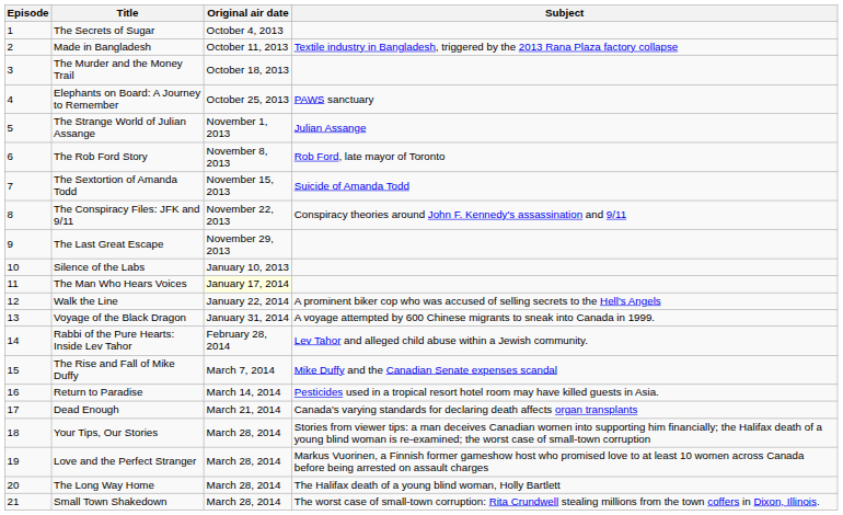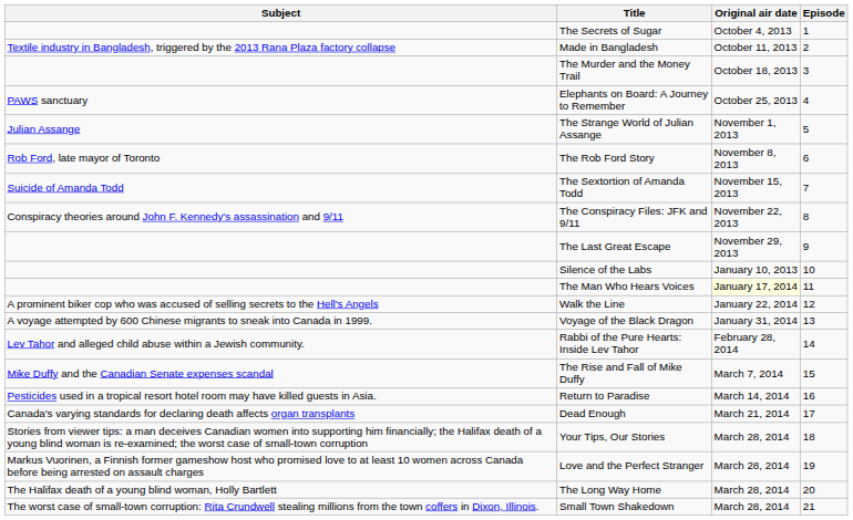 <table class="wikitable">
 <tr>
-<th>Episode</th>
+<th>Subject</th>
 <th>Title</th>
 <th scope="col" style="width: 124px;">Original air date</th>
-<th>Subject</th>
+<th>Episode</th>
 </tr>
 <tr>
-<td>1</td>
+<td></td>
 <td>The Secrets of Sugar</td>
 <td>October 4, 2013</td>
-<td></td>
+<td>1</td>
 </tr>
 <tr>
-<td>2</td>
+<td><a href='#'>Textile industry in Bangladesh</a>, triggered by the <a href='#'>2013 Rana Plaza factory collapse</a></td>
 <td>Made in Bangladesh</td>
 <td>October 11, 2013</td>
-<td><a href='#'>Textile industry in Bangladesh</a>, triggered by the <a href='#'>2013 Rana Plaza factory collapse</a></td>
+<td>2</td>
 </tr>
 <tr>
-<td>3</td>
+<td></td>
 <td>The Murder and the Money Trail</td>
 <td>October 18, 2013</td>
-<td></td>
+<td>3</td>
 </tr>
 <tr>
-<td>4</td>
+<td><a href='#'>PAWS</a> sanctuary</td>
 <td>Elephants on Board: A Journey to Remember</td>
 <td>October 25, 2013</td>
-<td><a href='#'>PAWS</a> sanctuary</td>
+<td>4</td>
 </tr>
 <tr>
-<td>5</td>
+<td><a href='#'>Julian Assange</a></td>
 <td>The Strange World of Julian Assange</td>
 <td>November 1, 2013</td>
-<td><a href='#'>Julian Assange</a></td>
+<td>5</td>
 </tr>
 <tr>
-<td>6</td>
+<td><a href='#'>Rob Ford</a>, late mayor of Toronto</td>
 <td>The Rob Ford Story</td>
 <td>November 8, 2013</td>
-<td><a href='#'>Rob Ford</a>, late mayor of Toronto</td>
+<td>6</td>
 </tr>
 <tr>
-<td>7</td>
+<td><a href='#'>Suicide of Amanda Todd</a></td>
 <td>The Sextortion of Amanda Todd</td>
 <td>November 15, 2013</td>
-<td><a href='#'>Suicide of Amanda Todd</a></td>
+<td>7</td>
 </tr>
 <tr>
-<td>8</td>
+<td>Conspiracy theories around <a href='#'>John F. Kennedy's assassination</a> and <a href='#'>9/11</a></td>
 <td>The Conspiracy Files: JFK and 9/11</td>
 <td>November 22, 2013</td>
-<td>Conspiracy theories around <a href='#'>John F. Kennedy's assassination</a> and <a href='#'>9/11</a></td>
+<td>8</td>
 </tr>
 <tr>
-<td>9</td>
+<td></td>
 <td>The Last Great Escape</td>
 <td>November 29, 2013</td>
-<td></td>
+<td>9</td>
 </tr>
 <tr>
-<td>10</td>
+<td></td>
 <td>Silence of the Labs</td>
 <td>January 10, 2013</td>
-<td></td>
+<td>10</td>
 </tr>
 <tr>
-<td>11</td>
+<td></td>
 <td>The Man Who Hears Voices</td>
 <td style="background: lightyellow;">January 17, 2014</td>
-<td></td>
+<td>11</td>
 </tr>
 <tr>
-<td>12</td>
+<td>A prominent biker cop who was accused of selling secrets to the <a href='#'>Hell's Angels</a></td>
 <td>Walk the Line</td>
 <td>January 22, 2014</td>
-<td>A prominent biker cop who was accused of selling secrets to the <a href='#'>Hell's Angels</a></td>
+<td>12</td>
 </tr>
 <tr>
-<td>13</td>
+<td>A voyage attempted by 600 Chinese migrants to sneak into Canada in 1999.</td>
 <td>Voyage of the Black Dragon</td>
 <td>January 31, 2014</td>
-<td>A voyage attempted by 600 Chinese migrants to sneak into Canada in 1999.</td>
+<td>13</td>
 </tr>
 <tr>
-<td>14</td>
+<td><a href='#'>Lev Tahor</a> and alleged child abuse within a Jewish community.</td>
 <td>Rabbi of the Pure Hearts: Inside Lev Tahor</td>
 <td>February 28, 2014</td>
-<td><a href='#'>Lev Tahor</a> and alleged child abuse within a Jewish community.</td>
+<td>14</td>
 </tr>
 <tr>
-<td>15</td>
+<td><a href='#'>Mike Duffy</a> and the <a href='#'>Canadian Senate expenses scandal</a></td>
 <td>The Rise and Fall of Mike Duffy</td>
 <td>March 7, 2014</td>
-<td><a href='#'>Mike Duffy</a> and the <a href='#'>Canadian Senate expenses scandal</a></td>
+<td>15</td>
 </tr>
 <tr>
-<td>16</td>
+<td><a href='#'>Pesticides</a> used in a tropical resort hotel room may have killed guests in Asia.</td>
 <td>Return to Paradise</td>
 <td>March 14, 2014</td>
-<td><a href='#'>Pesticides</a> used in a tropical resort hotel room may have killed guests in Asia.</td>
+<td>16</td>
 </tr>
 <tr>
-<td>17</td>
+<td>Canada's varying standards for declaring death affects <a href='#'>organ transplants</a></td>
 <td>Dead Enough</td>
 <td>March 21, 2014</td>
-<td>Canada's varying standards for declaring death affects <a href='#'>organ transplants</a></td>
+<td>17</td>
 </tr>
 <tr>
-<td>18</td>
+<td>Stories from viewer tips: a man deceives Canadian women into supporting him financially; the Halifax death of a young blind woman is re-examined; the worst case of small-town corruption</td>
 <td>Your Tips, Our Stories</td>
 <td>March 28, 2014</td>
-<td>Stories from viewer tips: a man deceives Canadian women into supporting him financially; the Halifax death of a young blind woman is re-examined; the worst case of small-town corruption</td>
+<td>18</td>
 </tr>
 <tr>
-<td>19</td>
+<td>Markus Vuorinen, a Finnish former gameshow host who promised love to at least 10 women across Canada before being arrested on assault charges</td>
 <td>Love and the Perfect Stranger</td>
 <td>March 28, 2014</td>
-<td>Markus Vuorinen, a Finnish former gameshow host who promised love to at least 10 women across Canada before being arrested on assault charges</td>
+<td>19</td>
 </tr>
 <tr>
-<td>20</td>
+<td>The Halifax death of a young blind woman, Holly Bartlett</td>
 <td>The Long Way Home</td>
 <td>March 28, 2014</td>
-<td>The Halifax death of a young blind woman, Holly Bartlett</td>
+<td>20</td>
 </tr>
 <tr>
-<td>21</td>
+<td>The worst case of small-town corruption: <a href='#'>Rita Crundwell</a> stealing millions from the town <a href='#'>coffers</a> in <a href='#'>Dixon, Illinois</a>.</td>
 <td>Small Town Shakedown</td>
 <td>March 28, 2014</td>
-<td>The worst case of small-town corruption: <a href='#'>Rita Crundwell</a> stealing millions from the town <a href='#'>coffers</a> in <a href='#'>Dixon, Illinois</a>.</td>
+<td>21</td>
 </tr>
 </table>
